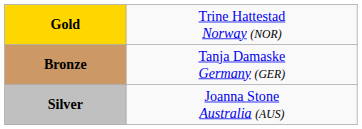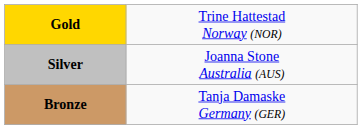 <table class="wikitable" style=" text-align:center; font-size:110%;" width="35%">
 <tr>
 <td bgcolor="gold"><strong>Gold</strong></td>
 <td> <a href='#'>Trine Hattestad</a><br><em><a href='#'>Norway</a> <small>(NOR)</small></em></td>
 </tr>
 <tr>
+<td bgcolor="silver"><strong>Silver</strong></td>
+<td> <a href='#'>Joanna Stone</a><br><em><a href='#'>Australia</a> <small>(AUS)</small></em></td>
+</tr>
+<tr>
 <td bgcolor="CC9966"><strong>Bronze</strong></td>
 <td> <a href='#'>Tanja Damaske</a><br><em><a href='#'>Germany</a> <small>(GER)</small></em></td>
 </tr>
-<tr>
-<td bgcolor="silver"><strong>Silver</strong></td>
-<td> <a href='#'>Joanna Stone</a><br><em><a href='#'>Australia</a> <small>(AUS)</small></em></td>
-</tr>
 </table>
